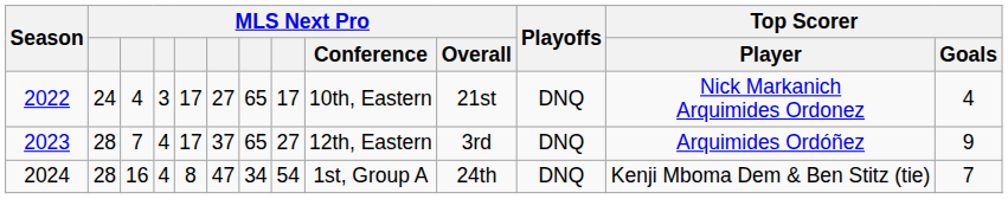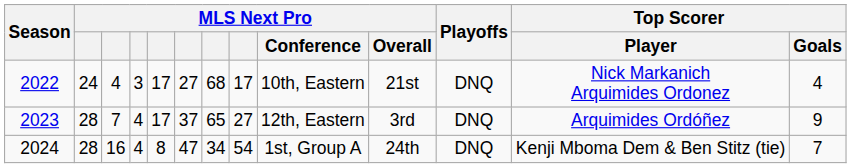 <table class="wikitable" style="text-align: center">
 <tr>
 <th scope="col" rowspan="2">Season</th>
 <th colspan=9 class="unsortable"><a href='#'>MLS Next Pro</a></th>
 <th scope="col" rowspan=2 class="unsortable"><strong>Playoffs</strong></th>
 <th scope="col" colspan=3 class="unsortable">Top Scorer</th>
 </tr>
 <tr>
 <th></th>
 <th></th>
 <th></th>
 <th></th>
 <th></th>
 <th></th>
 <th></th>
 <th>Conference</th>
 <th>Overall</th>
 <th class="unsortable">Player</th>
 <th class="unsortable">Goals</th>
 </tr>
 <tr>
 <td><a href='#'>2022</a></td>
 <td>24</td>
 <td>4</td>
 <td>3</td>
 <td>17</td>
 <td>27</td>
-<td>65</td>
+<td>68</td>
 <td>17</td>
 <td>10th, Eastern</td>
 <td>21st</td>
 <td>DNQ</td>
 <td> <a href='#'>Nick Markanich</a><br> <a href='#'>Arquimides Ordonez</a></td>
 <td>4</td>
 </tr>
 <tr>
 <td><a href='#'>2023</a></td>
 <td>28</td>
 <td>7</td>
 <td>4</td>
 <td>17</td>
 <td>37</td>
 <td>65</td>
 <td>27</td>
 <td>12th, Eastern</td>
 <td>3rd</td>
 <td>DNQ</td>
 <td> <a href='#'>Arquimides Ordóñez</a></td>
 <td>9</td>
 </tr>
 <tr>
 <td>2024</td>
 <td>28</td>
 <td>16</td>
 <td>4</td>
 <td>8</td>
 <td>47</td>
 <td>34</td>
 <td>54</td>
 <td>1st, Group A</td>
 <td>24th</td>
 <td>DNQ</td>
 <td>Kenji Mboma Dem & Ben Stitz (tie)</td>
 <td>7</td>
 </tr>
 </table>
